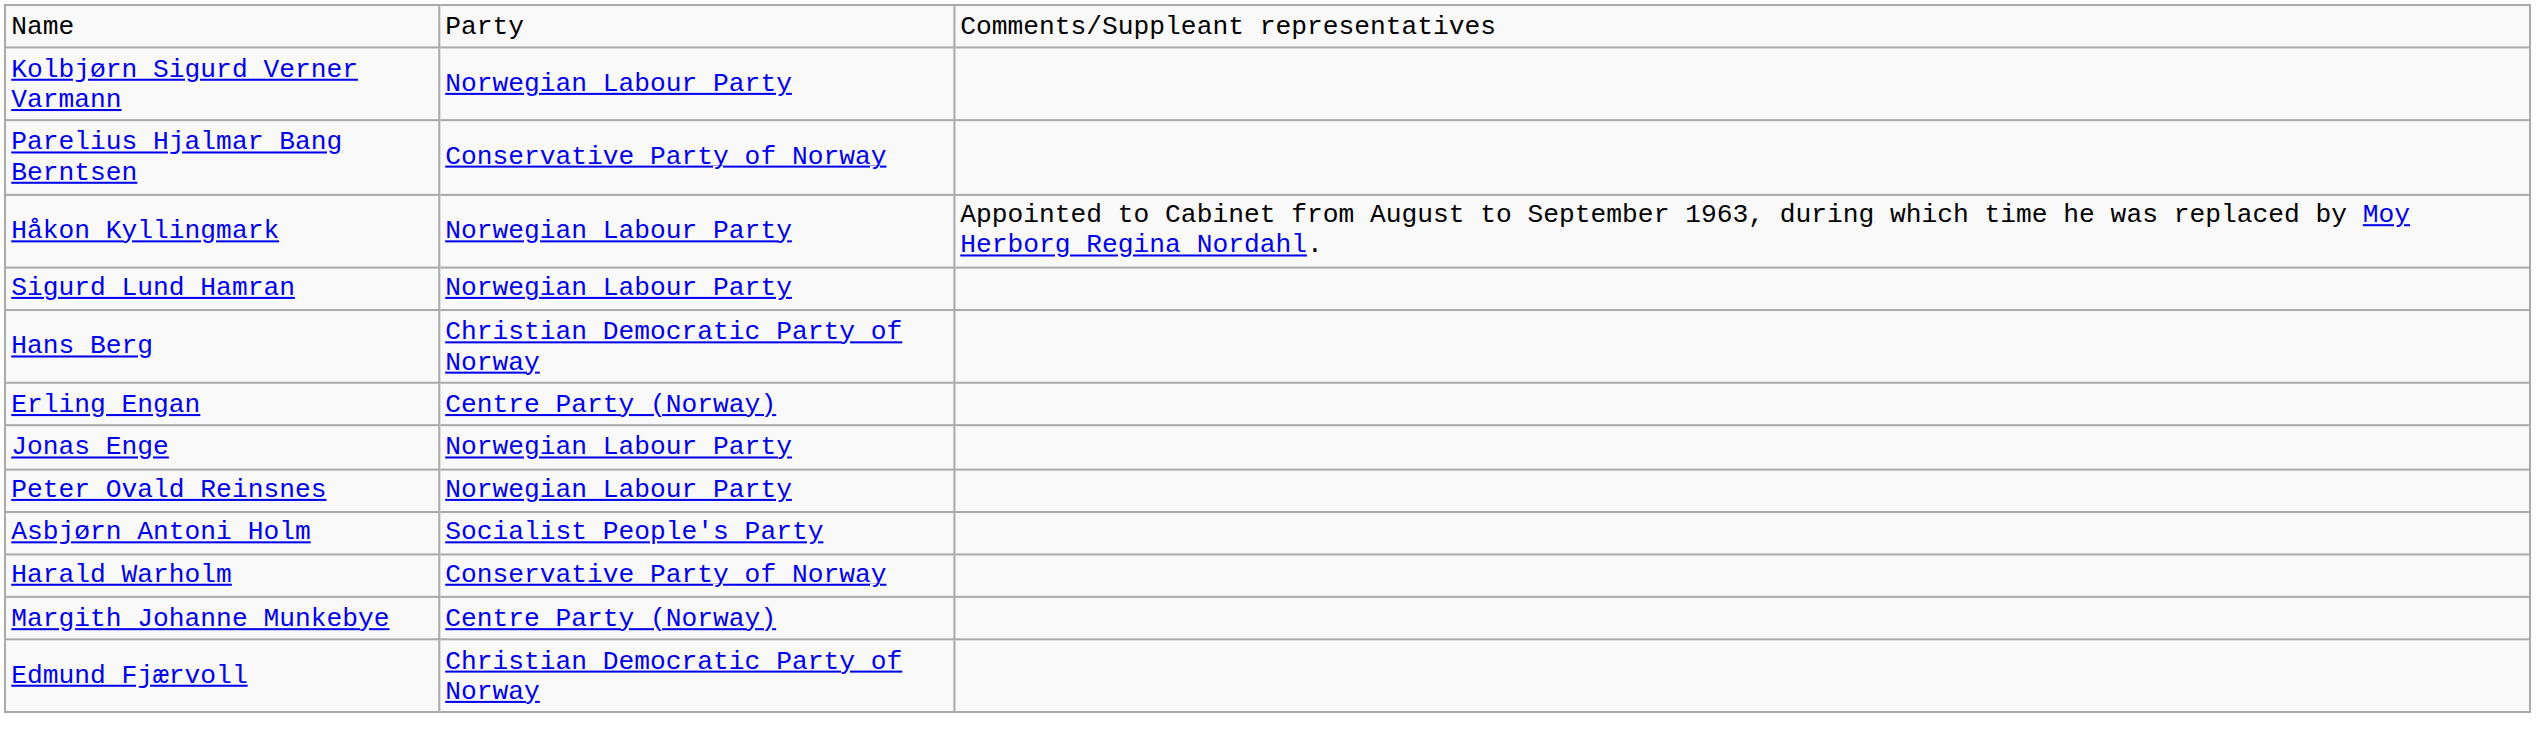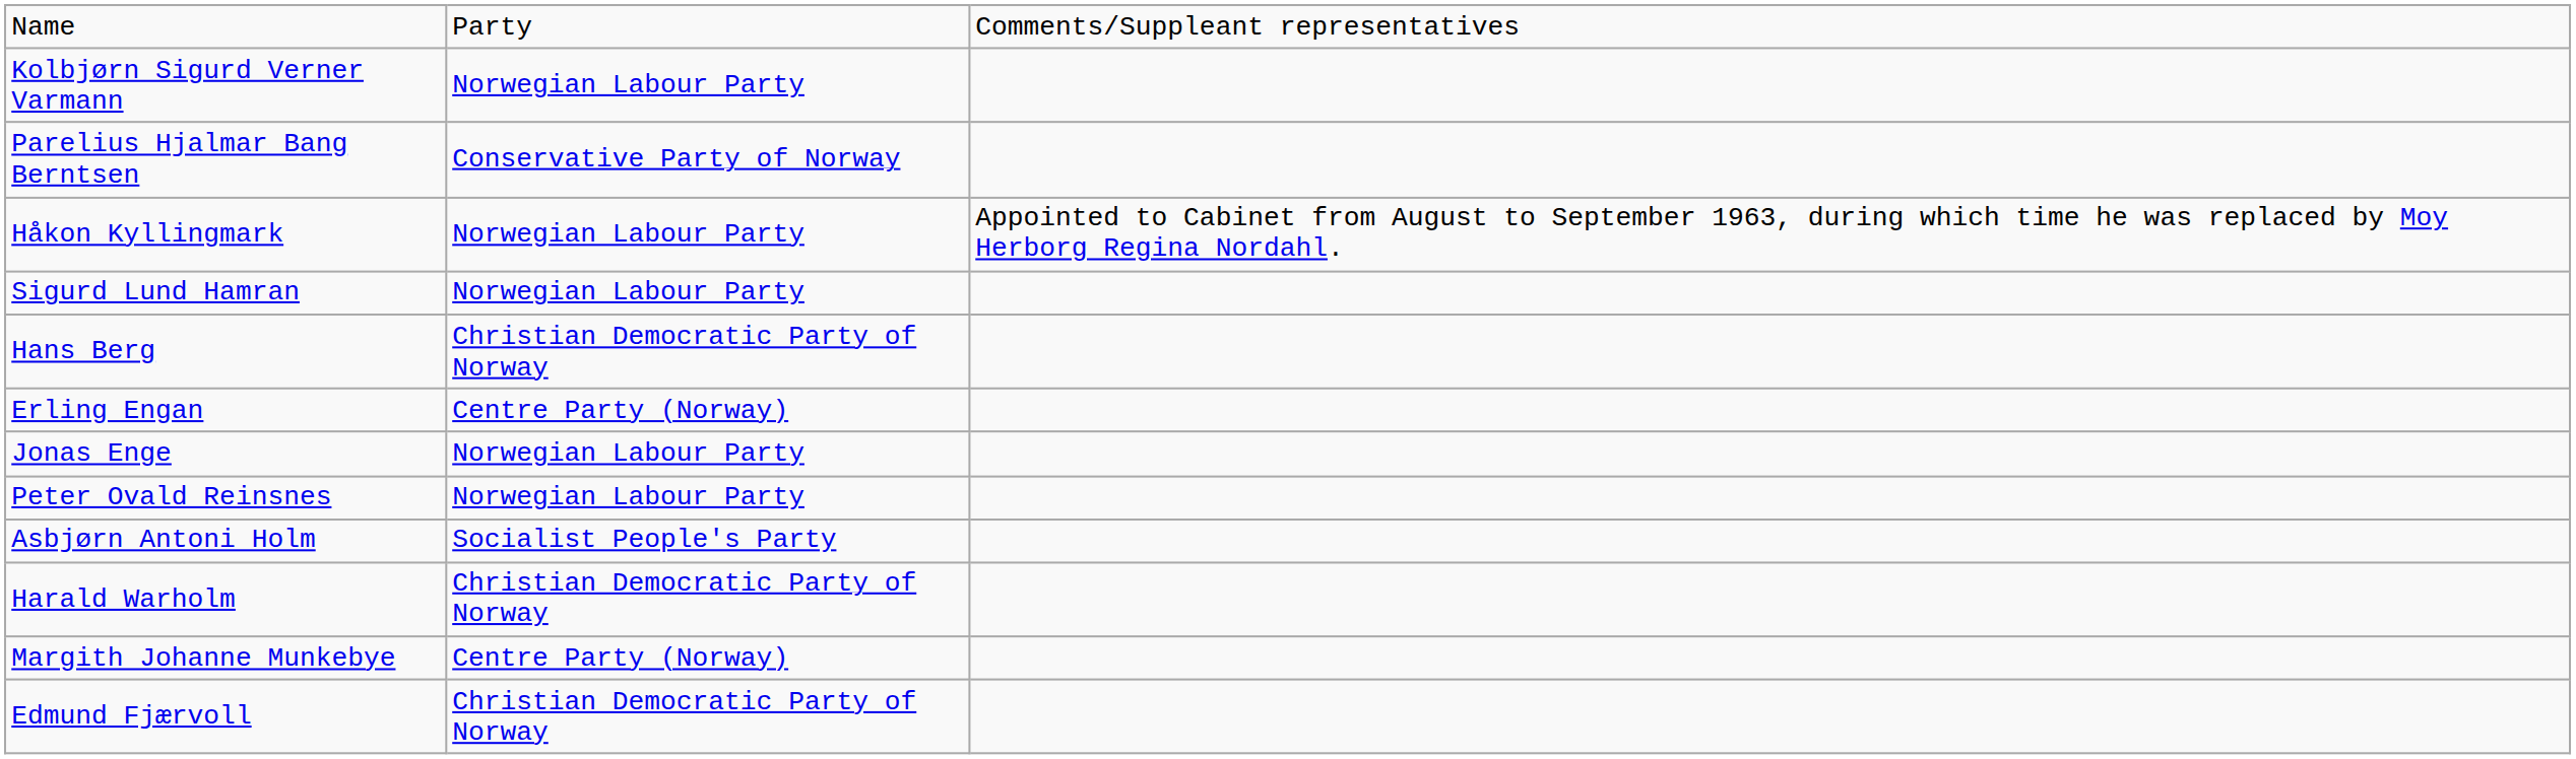 <table class="wikitable">
 <tr>
 <td>Name</td>
 <td>Party</td>
 <td>Comments/Suppleant representatives</td>
 </tr>
 <tr>
 <td><a href='#'>Kolbjørn Sigurd Verner Varmann</a></td>
 <td><a href='#'>Norwegian Labour Party</a></td>
 <td></td>
 </tr>
 <tr>
 <td><a href='#'>Parelius Hjalmar Bang Berntsen</a></td>
 <td><a href='#'>Conservative Party of Norway</a></td>
 <td></td>
 </tr>
 <tr>
 <td><a href='#'>Håkon Kyllingmark</a></td>
 <td><a href='#'>Norwegian Labour Party</a></td>
 <td>Appointed to Cabinet from August to September 1963, during which time he was replaced by <a href='#'>Moy Herborg Regina Nordahl</a>.</td>
 </tr>
 <tr>
 <td><a href='#'>Sigurd Lund Hamran</a></td>
 <td><a href='#'>Norwegian Labour Party</a></td>
 <td></td>
 </tr>
 <tr>
 <td><a href='#'>Hans Berg</a></td>
 <td><a href='#'>Christian Democratic Party of Norway</a></td>
 <td></td>
 </tr>
 <tr>
 <td><a href='#'>Erling Engan</a></td>
 <td><a href='#'>Centre Party (Norway)</a></td>
 <td></td>
 </tr>
 <tr>
 <td><a href='#'>Jonas Enge</a></td>
 <td><a href='#'>Norwegian Labour Party</a></td>
 <td></td>
 </tr>
 <tr>
 <td><a href='#'>Peter Ovald Reinsnes</a></td>
 <td><a href='#'>Norwegian Labour Party</a></td>
 <td></td>
 </tr>
 <tr>
 <td><a href='#'>Asbjørn Antoni Holm</a></td>
 <td><a href='#'>Socialist People's Party</a></td>
 <td></td>
 </tr>
 <tr>
 <td><a href='#'>Harald Warholm</a></td>
-<td><a href='#'>Conservative Party of Norway</a></td>
+<td><a href='#'>Christian Democratic Party of Norway</a></td>
 <td></td>
 </tr>
 <tr>
 <td><a href='#'>Margith Johanne Munkebye</a></td>
 <td><a href='#'>Centre Party (Norway)</a></td>
 <td></td>
 </tr>
 <tr>
 <td><a href='#'>Edmund Fjærvoll</a></td>
 <td><a href='#'>Christian Democratic Party of Norway</a></td>
 <td></td>
 </tr>
 </table>
